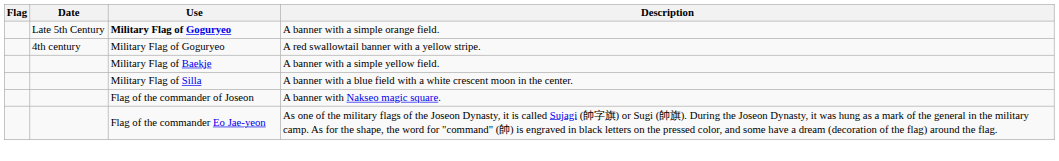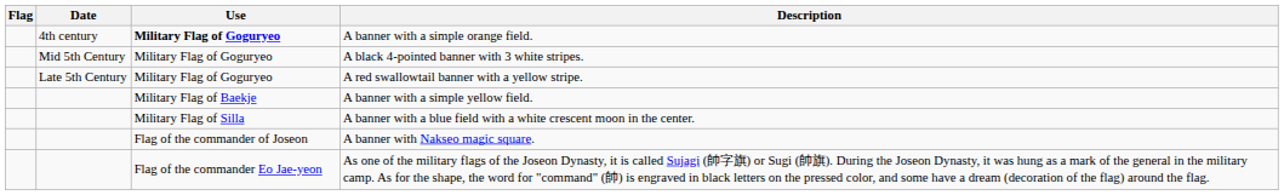 <table class="wikitable">
 <tr>
 <th>Flag</th>
 <th width="110px">Date</th>
 <th style="width:250px">Use</th>
 <th style="min-width:250px">Description</th>
 </tr>
 <tr>
 <td></td>
-<td>Late 5th Century</td>
+<td>4th century</td>
 <td><strong> Military Flag of <a href='#'>Goguryeo</a></strong></td>
 <td>A banner with a simple orange field.</td>
 </tr>
 <tr>
 <td></td>
-<td>4th century</td>
+<td>Mid 5th Century</td>
+<td>Military Flag of Goguryeo</td>
+<td>A black 4-pointed banner with 3 white stripes.</td>
+</tr>
+<tr>
+<td></td>
+<td>Late 5th Century</td>
 <td> Military Flag of Goguryeo</td>
 <td>A red swallowtail banner with a yellow stripe.</td>
 </tr>
 <tr>
 <td></td>
 <td></td>
 <td> Military Flag of <a href='#'>Baekje</a></td>
 <td>A banner with a simple yellow field.</td>
 </tr>
 <tr>
 <td></td>
 <td></td>
 <td> Military Flag of <a href='#'>Silla</a></td>
 <td>A banner with a blue field with a white crescent moon in the center.</td>
 </tr>
 <tr>
 <td></td>
 <td></td>
 <td> Flag of the commander of Joseon</td>
 <td>A banner with <a href='#'>Nakseo magic square</a>.</td>
 </tr>
 <tr>
 <td></td>
 <td></td>
 <td> Flag of the commander <a href='#'>Eo Jae-yeon</a></td>
 <td>As one of the military flags of the Joseon Dynasty, it is called <a href='#'>Sujagi</a> (帥字旗) or Sugi (帥旗). During the Joseon Dynasty, it was hung as a mark of the general in the military camp. As for the shape, the word for "command" (帥) is engraved in black letters on the pressed color, and some have a dream (decoration of the flag) around the flag.</td>
 </tr>
 </table>
